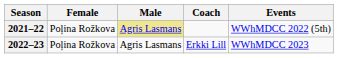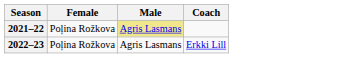 <table class="wikitable">
 <tr>
 <th scope="col" width=60>Season</th>
 <th scope="col">Female</th>
 <th scope="col">Male</th>
 <th scope="col">Coach</th>
-<th scope="col">Events</th>
 </tr>
 <tr>
 <th scope="row">2021–22</th>
 <td>Poļina Rožkova</td>
 <td style="background: khaki;"><a href='#'>Agris Lasmans</a></td>
 <td></td>
-<td><a href='#'>WWhMDCC 2022</a> (5th)</td>
 </tr>
 <tr>
 <th scope="row">2022–23</th>
 <td>Poļina Rožkova</td>
 <td>Agris Lasmans</td>
 <td><a href='#'>Erkki Lill</a></td>
-<td><a href='#'>WWhMDCC 2023</a> </td>
 </tr>
 </table>
